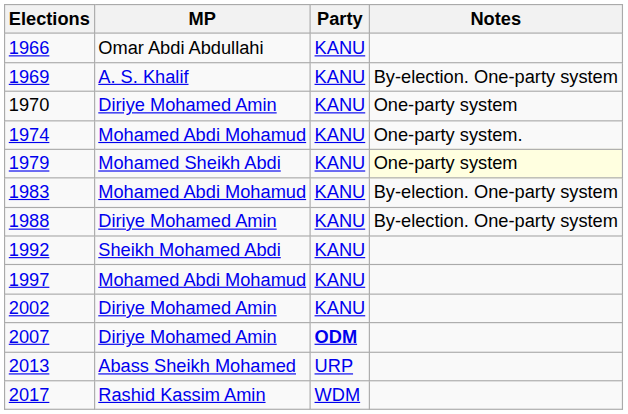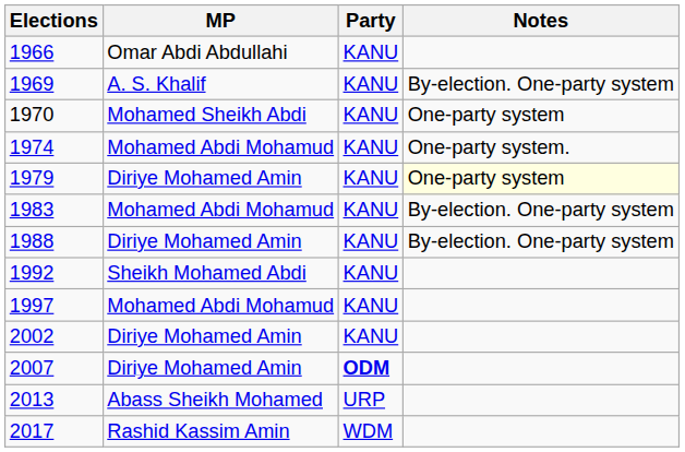 <table class="wikitable">
 <tr>
 <th>Elections</th>
 <th>MP </th>
 <th>Party</th>
 <th>Notes</th>
 </tr>
 <tr>
 <td><a href='#'>1966</a></td>
 <td>Omar Abdi Abdullahi</td>
 <td><a href='#'>KANU</a></td>
 <td></td>
 </tr>
 <tr>
 <td><a href='#'>1969</a></td>
 <td><a href='#'>A. S. Khalif</a></td>
 <td><a href='#'>KANU</a></td>
 <td>By-election. One-party system</td>
 </tr>
 <tr>
 <td>1970</td>
-<td><a href='#'>Diriye Mohamed Amin</a></td>
+<td><a href='#'>Mohamed Sheikh Abdi</a></td>
 <td><a href='#'>KANU</a></td>
 <td>One-party system</td>
 </tr>
 <tr>
 <td><a href='#'>1974</a></td>
 <td><a href='#'>Mohamed Abdi Mohamud</a></td>
 <td><a href='#'>KANU</a></td>
 <td>One-party system.</td>
 </tr>
 <tr>
 <td><a href='#'>1979</a></td>
-<td><a href='#'>Mohamed Sheikh Abdi</a></td>
+<td><a href='#'>Diriye Mohamed Amin</a></td>
 <td><a href='#'>KANU</a></td>
 <td style="background: lightyellow;">One-party system</td>
 </tr>
 <tr>
 <td><a href='#'>1983</a></td>
 <td><a href='#'>Mohamed Abdi Mohamud</a></td>
 <td><a href='#'>KANU</a></td>
 <td>By-election. One-party system</td>
 </tr>
 <tr>
 <td><a href='#'>1988</a></td>
 <td><a href='#'>Diriye Mohamed Amin</a></td>
 <td><a href='#'>KANU</a></td>
 <td>By-election. One-party system</td>
 </tr>
 <tr>
 <td><a href='#'>1992</a></td>
 <td><a href='#'>Sheikh Mohamed Abdi</a></td>
 <td><a href='#'>KANU</a></td>
 <td></td>
 </tr>
 <tr>
 <td><a href='#'>1997</a></td>
 <td><a href='#'>Mohamed Abdi Mohamud</a></td>
 <td><a href='#'>KANU</a></td>
 <td></td>
 </tr>
 <tr>
 <td><a href='#'>2002</a></td>
 <td><a href='#'>Diriye Mohamed Amin</a></td>
 <td><a href='#'>KANU</a></td>
 </tr>
 <tr>
 <td><a href='#'>2007</a></td>
 <td><a href='#'>Diriye Mohamed Amin</a></td>
 <td><strong><a href='#'>ODM</a></strong></td>
 <td></td>
 </tr>
 <tr>
 <td><a href='#'>2013</a></td>
 <td><a href='#'>Abass Sheikh Mohamed</a></td>
 <td><a href='#'>URP</a></td>
 <td></td>
 </tr>
 <tr>
 <td><a href='#'>2017</a></td>
 <td><a href='#'>Rashid Kassim Amin</a></td>
 <td><a href='#'>WDM</a></td>
 <td></td>
 </tr>
 </table>
